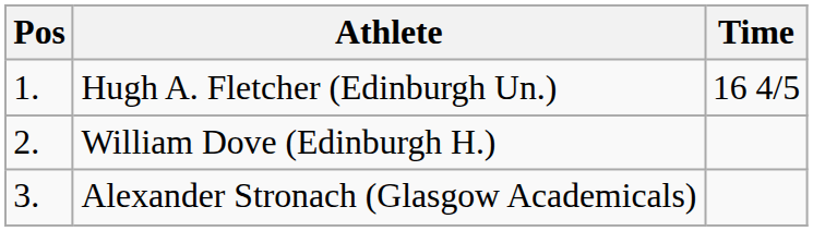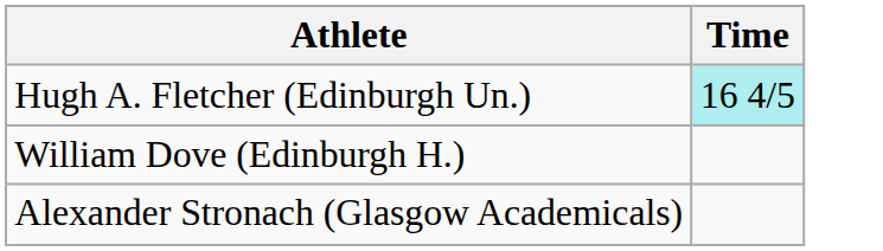 <table class="wikitable">
 <tr>
-<th>Pos</th>
 <th>Athlete</th>
 <th>Time</th>
 </tr>
 <tr>
-<td>1.</td>
 <td>Hugh A. Fletcher (Edinburgh Un.)</td>
-<td>16 4/5</td>
+<td style="background: paleturquoise;">16 4/5</td>
 </tr>
 <tr>
-<td>2.</td>
 <td>William Dove (Edinburgh H.)</td>
 <td></td>
 </tr>
 <tr>
-<td>3.</td>
 <td>Alexander Stronach (Glasgow Academicals)</td>
 <td></td>
 </tr>
 </table>
